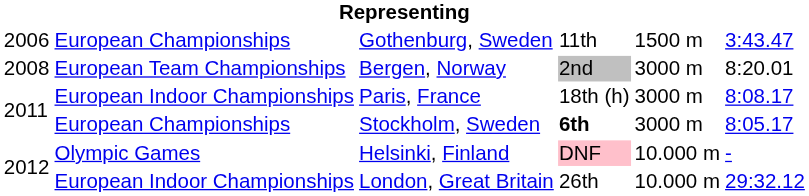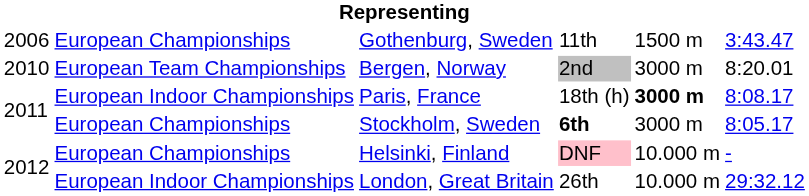 <table>
 <tr>
 <th colspan="6">Representing </th>
 </tr>
 <tr>
 <td>2006</td>
 <td><a href='#'>European Championships</a></td>
 <td><a href='#'>Gothenburg</a>, <a href='#'>Sweden</a></td>
 <td>11th</td>
 <td>1500 m</td>
 <td><a href='#'>3:43.47</a></td>
 </tr>
 <tr>
-<td>2008</td>
+<td>2010</td>
 <td><a href='#'>European Team Championships</a></td>
 <td><a href='#'>Bergen</a>, <a href='#'>Norway</a></td>
 <td bgcolor=silver>2nd</td>
 <td>3000 m</td>
 <td>8:20.01</td>
 </tr>
 <tr>
 <td rowspan=2>2011</td>
 <td><a href='#'>European Indoor Championships</a></td>
 <td><a href='#'>Paris</a>, <a href='#'>France</a></td>
 <td>18th (h)</td>
-<td>3000 m</td>
+<td><strong>3000 m</strong></td>
 <td><a href='#'>8:08.17</a></td>
 </tr>
 <tr>
 <td><a href='#'>European Championships</a></td>
 <td><a href='#'>Stockholm</a>, <a href='#'>Sweden</a></td>
 <td><strong>6th</strong></td>
 <td>3000 m</td>
 <td><a href='#'>8:05.17</a></td>
 </tr>
 <tr>
 <td rowspan=2>2012</td>
-<td><a href='#'>Olympic Games</a></td>
+<td><a href='#'>European Championships</a></td>
 <td><a href='#'>Helsinki</a>, <a href='#'>Finland</a></td>
 <td bgcolor=pink>DNF</td>
 <td>10.000 m</td>
 <td><a href='#'>-</a></td>
 </tr>
 <tr>
 <td><a href='#'>European Indoor Championships</a></td>
 <td><a href='#'>London</a>, <a href='#'>Great Britain</a></td>
 <td>26th</td>
 <td>10.000 m</td>
 <td><a href='#'>29:32.12</a></td>
 </tr>
 </table>
